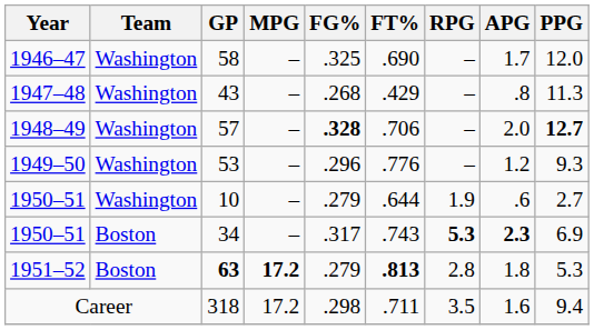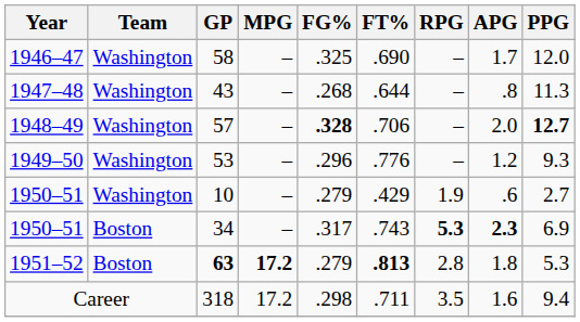 <table class="wikitable sortable" style="font-size:95%; text-align:right;">
 <tr>
 <th>Year</th>
 <th>Team</th>
 <th>GP</th>
 <th>MPG</th>
 <th>FG%</th>
 <th>FT%</th>
 <th>RPG</th>
 <th>APG</th>
 <th>PPG</th>
 </tr>
 <tr>
 <td style="text-align:left;"><a href='#'>1946–47</a></td>
 <td style="text-align:left;"><a href='#'>Washington</a></td>
 <td>58</td>
 <td>–</td>
 <td>.325</td>
 <td>.690</td>
 <td>–</td>
 <td>1.7</td>
 <td>12.0</td>
 </tr>
 <tr>
 <td style="text-align:left;"><a href='#'>1947–48</a></td>
 <td style="text-align:left;"><a href='#'>Washington</a></td>
 <td>43</td>
 <td>–</td>
 <td>.268</td>
-<td>.429</td>
+<td>.644</td>
 <td>–</td>
 <td>.8</td>
 <td>11.3</td>
 </tr>
 <tr>
 <td style="text-align:left;"><a href='#'>1948–49</a></td>
 <td style="text-align:left;"><a href='#'>Washington</a></td>
 <td>57</td>
 <td>–</td>
 <td><strong>.328</strong></td>
 <td>.706</td>
 <td>–</td>
 <td>2.0</td>
 <td><strong>12.7</strong></td>
 </tr>
 <tr>
 <td style="text-align:left;"><a href='#'>1949–50</a></td>
 <td style="text-align:left;"><a href='#'>Washington</a></td>
 <td>53</td>
 <td>–</td>
 <td>.296</td>
 <td>.776</td>
 <td>–</td>
 <td>1.2</td>
 <td>9.3</td>
 </tr>
 <tr>
 <td style="text-align:left;"><a href='#'>1950–51</a></td>
 <td style="text-align:left;"><a href='#'>Washington</a></td>
 <td>10</td>
 <td>–</td>
 <td>.279</td>
-<td>.644</td>
+<td>.429</td>
 <td>1.9</td>
 <td>.6</td>
 <td>2.7</td>
 </tr>
 <tr>
 <td style="text-align:left;"><a href='#'>1950–51</a></td>
 <td style="text-align:left;"><a href='#'>Boston</a></td>
 <td>34</td>
 <td>–</td>
 <td>.317</td>
 <td>.743</td>
 <td><strong>5.3</strong></td>
 <td><strong>2.3</strong></td>
 <td>6.9</td>
 </tr>
 <tr>
 <td style="text-align:left;"><a href='#'>1951–52</a></td>
 <td style="text-align:left;"><a href='#'>Boston</a></td>
 <td><strong>63</strong></td>
 <td><strong>17.2</strong></td>
 <td>.279</td>
 <td><strong>.813</strong></td>
 <td>2.8</td>
 <td>1.8</td>
 <td>5.3</td>
 </tr>
 <tr>
 <td style="text-align:center;" colspan="2">Career</td>
 <td>318</td>
 <td>17.2</td>
 <td>.298</td>
 <td>.711</td>
 <td>3.5</td>
 <td>1.6</td>
 <td>9.4</td>
 </tr>
 <tr>
 </tr>
 </table>
